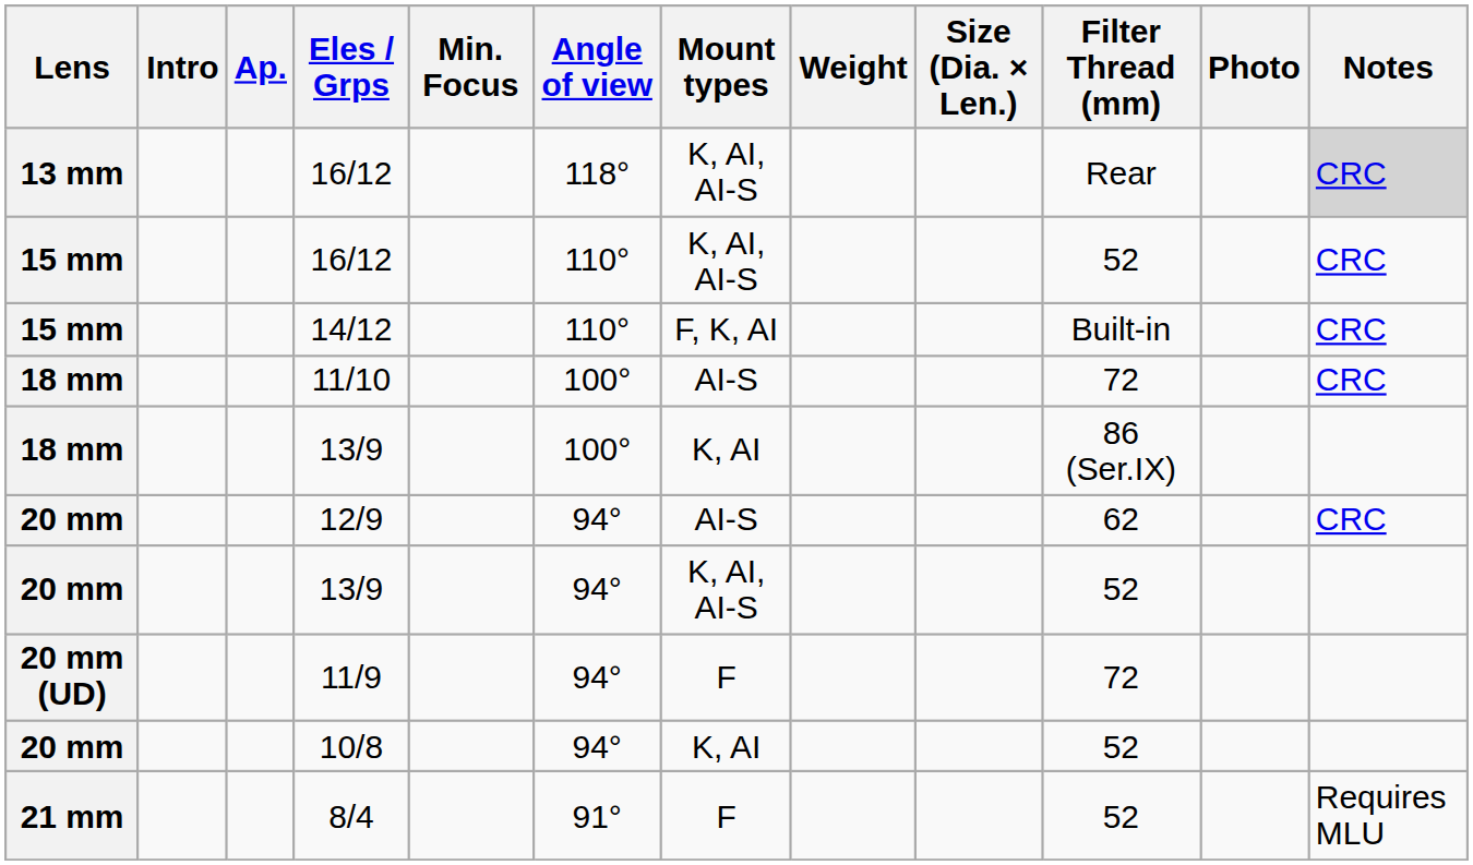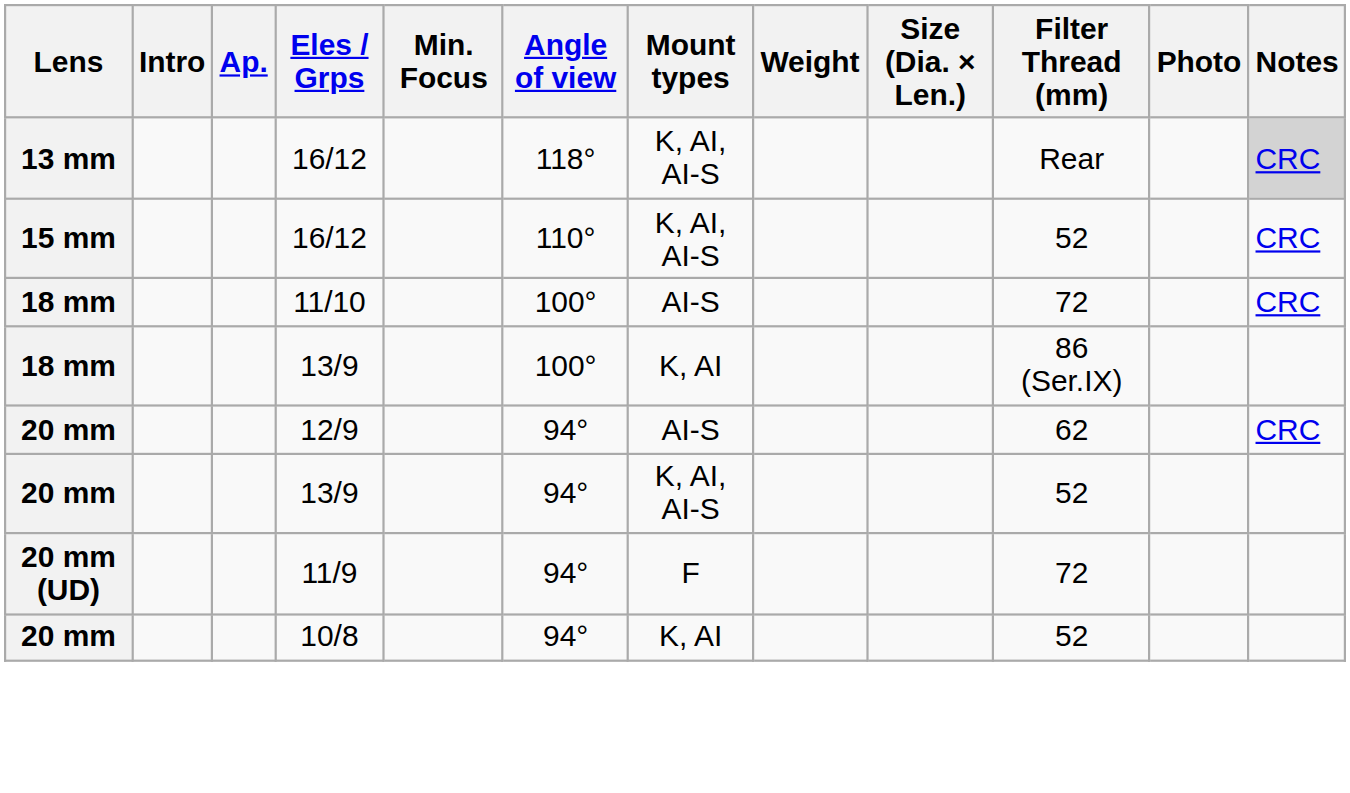 <table class="wikitable sortable" style="font-size:85%;text-align:center;">
 <tr>
 <th data-sort-type="text">Lens</th>
 <th data-sort-type="isoDate">Intro</th>
 <th data-sort-type="text"><a href='#'>Ap.</a></th>
 <th data-sort-type="number"><a href='#'>Eles / Grps</a></th>
 <th data-sort-type="number">Min. Focus</th>
 <th data-sort-type="number"><a href='#'>Angle of view</a></th>
 <th data-sort-type="text">Mount types</th>
 <th data-sort-type="number">Weight</th>
 <th data-sort-type="number">Size (Dia. × Len.)</th>
 <th data-sort-type="number">Filter Thread (mm)</th>
 <th class="unsortable">Photo</th>
 <th class="unsortable">Notes</th>
 </tr>
 <tr>
 <th>13 mm </th>
 <td></td>
 <td></td>
 <td>16/12</td>
 <td></td>
 <td>118°</td>
 <td>K, AI, AI-S</td>
 <td></td>
 <td></td>
 <td>Rear</td>
 <td></td>
 <td style="background: lightgrey; text-align:left;"><a href='#'>CRC</a></td>
 </tr>
 <tr>
 <th>15 mm </th>
 <td></td>
 <td></td>
 <td>16/12</td>
 <td></td>
 <td>110°</td>
 <td>K, AI, AI-S</td>
 <td></td>
 <td></td>
 <td>52</td>
-<td></td>
-<td style="text-align:left;"><a href='#'>CRC</a></td>
-</tr>
-<tr>
-<th>15 mm </th>
-<td></td>
-<td></td>
-<td>14/12</td>
-<td></td>
-<td>110°</td>
-<td>F, K, AI</td>
-<td></td>
-<td></td>
-<td>Built-in</td>
 <td></td>
 <td style="text-align:left;"><a href='#'>CRC</a></td>
 </tr>
 <tr>
 <th>18 mm </th>
 <td></td>
 <td></td>
 <td>11/10</td>
 <td></td>
 <td>100°</td>
 <td>AI-S</td>
 <td></td>
 <td></td>
 <td>72</td>
 <td></td>
 <td style="text-align:left;"><a href='#'>CRC</a></td>
 </tr>
 <tr>
 <th>18 mm </th>
 <td></td>
 <td></td>
 <td>13/9</td>
 <td></td>
 <td>100°</td>
 <td>K, AI</td>
 <td></td>
 <td></td>
 <td>86 (Ser.IX)</td>
 <td></td>
 <td style="text-align:left;"></td>
 </tr>
 <tr>
 <th>20 mm </th>
 <td></td>
 <td></td>
 <td>12/9</td>
 <td></td>
 <td>94°</td>
 <td>AI-S</td>
 <td></td>
 <td></td>
 <td>62</td>
 <td></td>
 <td style="text-align:left;"><a href='#'>CRC</a></td>
 </tr>
 <tr>
 <th>20 mm </th>
 <td></td>
 <td></td>
 <td>13/9</td>
 <td></td>
 <td>94°</td>
 <td>K, AI, AI-S</td>
 <td></td>
 <td></td>
 <td>52</td>
 <td></td>
 <td style="text-align:left;"></td>
 </tr>
 <tr>
 <th>20 mm  (UD)</th>
 <td></td>
 <td></td>
 <td>11/9</td>
 <td></td>
 <td>94°</td>
 <td>F</td>
 <td></td>
 <td></td>
 <td>72</td>
 <td></td>
 <td style="text-align:left;"></td>
 </tr>
 <tr>
 <th>20 mm </th>
 <td></td>
 <td></td>
 <td>10/8</td>
 <td></td>
 <td>94°</td>
 <td>K, AI</td>
 <td></td>
 <td></td>
 <td>52</td>
 <td></td>
 <td style="text-align:left;"></td>
 </tr>
-<tr>
-<th>21 mm </th>
-<td></td>
-<td></td>
-<td>8/4</td>
-<td></td>
-<td>91°</td>
-<td>F</td>
-<td></td>
-<td></td>
-<td>52</td>
-<td></td>
-<td style="text-align:left;">Requires MLU</td>
-</tr>
 </table>
